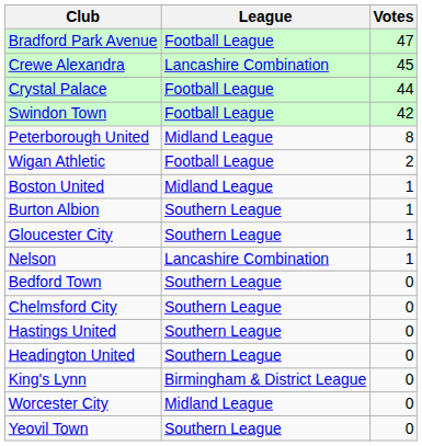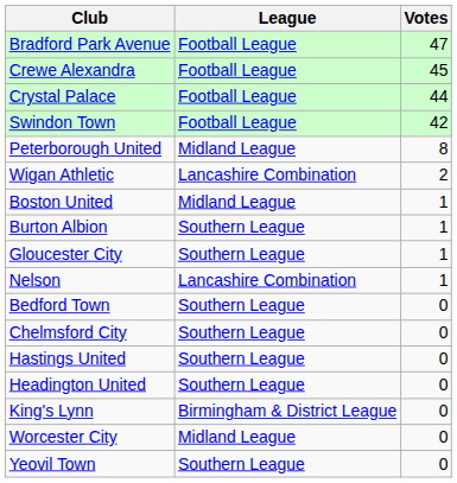 <table class=wikitable style=text-align:left>
 <tr>
 <th>Club</th>
 <th>League</th>
 <th>Votes</th>
 </tr>
 <tr bgcolor=ccffcc>
 <td><a href='#'>Bradford Park Avenue</a></td>
 <td><a href='#'>Football League</a></td>
 <td align=right>47</td>
 </tr>
 <tr bgcolor=ccffcc>
 <td><a href='#'>Crewe Alexandra</a></td>
-<td><a href='#'>Lancashire Combination</a></td>
+<td><a href='#'>Football League</a></td>
 <td align=right>45</td>
 </tr>
 <tr bgcolor=ccffcc>
 <td><a href='#'>Crystal Palace</a></td>
 <td><a href='#'>Football League</a></td>
 <td align=right>44</td>
 </tr>
 <tr bgcolor=ccffcc>
 <td><a href='#'>Swindon Town</a></td>
 <td><a href='#'>Football League</a></td>
 <td align=right>42</td>
 </tr>
 <tr>
 <td><a href='#'>Peterborough United</a></td>
 <td><a href='#'>Midland League</a></td>
 <td align=right>8</td>
 </tr>
 <tr>
 <td><a href='#'>Wigan Athletic</a></td>
-<td><a href='#'>Football League</a></td>
+<td><a href='#'>Lancashire Combination</a></td>
 <td align=right>2</td>
 </tr>
 <tr>
 <td><a href='#'>Boston United</a></td>
 <td><a href='#'>Midland League</a></td>
 <td align=right>1</td>
 </tr>
 <tr>
 <td><a href='#'>Burton Albion</a></td>
 <td><a href='#'>Southern League</a></td>
 <td align=right>1</td>
 </tr>
 <tr>
 <td><a href='#'>Gloucester City</a></td>
 <td><a href='#'>Southern League</a></td>
 <td align=right>1</td>
 </tr>
 <tr>
 <td><a href='#'>Nelson</a></td>
 <td><a href='#'>Lancashire Combination</a></td>
 <td align=right>1</td>
 </tr>
 <tr>
 <td><a href='#'>Bedford Town</a></td>
 <td><a href='#'>Southern League</a></td>
 <td align=right>0</td>
 </tr>
 <tr>
 <td><a href='#'>Chelmsford City</a></td>
 <td><a href='#'>Southern League</a></td>
 <td align=right>0</td>
 </tr>
 <tr>
 <td><a href='#'>Hastings United</a></td>
 <td><a href='#'>Southern League</a></td>
 <td align=right>0</td>
 </tr>
 <tr>
 <td><a href='#'>Headington United</a></td>
 <td><a href='#'>Southern League</a></td>
 <td align=right>0</td>
 </tr>
 <tr>
 <td><a href='#'>King's Lynn</a></td>
 <td><a href='#'>Birmingham & District League</a></td>
 <td align=right>0</td>
 </tr>
 <tr>
 <td><a href='#'>Worcester City</a></td>
 <td><a href='#'>Midland League</a></td>
 <td align=right>0</td>
 </tr>
 <tr>
 <td><a href='#'>Yeovil Town</a></td>
 <td><a href='#'>Southern League</a></td>
 <td align=right>0</td>
 </tr>
 </table>
